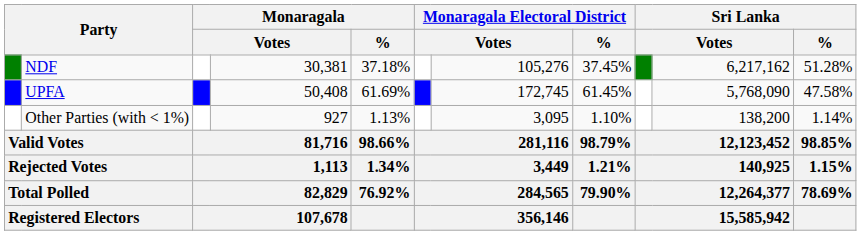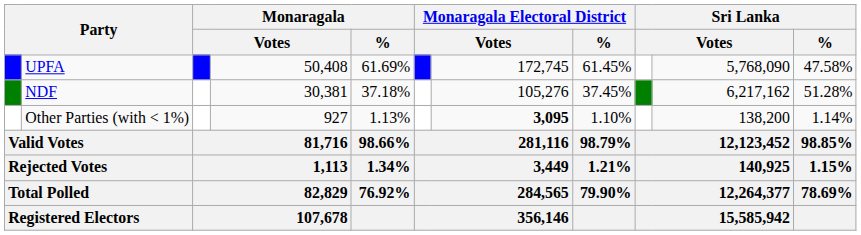 <table class="wikitable">
 <tr>
 <th colspan="2" width="144px"rowspan="2">Party</th>
 <th colspan="3" width="216px">Monaragala</th>
 <th colspan="3" width="216px"><a href='#'>Monaragala Electoral District</a></th>
 <th colspan="3" width="216px">Sri Lanka</th>
 </tr>
 <tr>
 <th colspan="2" width="144px">Votes</th>
 <th>%</th>
 <th colspan="2" width="144px">Votes</th>
 <th>%</th>
 <th colspan="2" width="144px">Votes</th>
 <th>%</th>
 </tr>
 <tr>
+<td style="background-color:blue;" width="10px"></td>
+<td style="text-align:left;"><a href='#'>UPFA</a></td>
+<td style="background-color:blue;" width="10px"></td>
+<td style="text-align:right;">50,408</td>
+<td style="text-align:right;">61.69%</td>
+<td style="background-color:blue;" width="10px"></td>
+<td style="text-align:right;">172,745</td>
+<td style="text-align:right;">61.45%</td>
+<td style="background-color:white;" width="10px"></td>
+<td style="text-align:right;">5,768,090</td>
+<td style="text-align:right;">47.58%</td>
+</tr>
+<tr>
 <td style="background-color:green;" width="10px"></td>
 <td style="text-align:left;"><a href='#'>NDF</a></td>
 <td style="background-color:white;" width="10px"></td>
 <td style="text-align:right;">30,381</td>
 <td style="text-align:right;">37.18%</td>
 <td style="background-color:white;" width="10px"></td>
 <td style="text-align:right;">105,276</td>
 <td style="text-align:right;">37.45%</td>
 <td style="background-color:green;" width="10px"></td>
 <td style="text-align:right;">6,217,162</td>
 <td style="text-align:right;">51.28%</td>
 </tr>
 <tr>
-<td style="background-color:blue;" width="10px"></td>
-<td style="text-align:left;"><a href='#'>UPFA</a></td>
-<td style="background-color:blue;" width="10px"></td>
-<td style="text-align:right;">50,408</td>
-<td style="text-align:right;">61.69%</td>
-<td style="background-color:blue;" width="10px"></td>
-<td style="text-align:right;">172,745</td>
-<td style="text-align:right;">61.45%</td>
-<td style="background-color:white;" width="10px"></td>
-<td style="text-align:right;">5,768,090</td>
-<td style="text-align:right;">47.58%</td>
-</tr>
-<tr>
 <td style="background-color:white;" width="10px"></td>
 <td style="text-align:left;">Other Parties (with < 1%)</td>
 <td style="background-color:white;" width="10px"></td>
 <td style="text-align:right;">927</td>
 <td style="text-align:right;">1.13%</td>
 <td style="background-color:white;" width="10px"></td>
-<td style="text-align:right;">3,095</td>
+<td style="text-align:right;"><strong>3,095</strong></td>
 <td style="text-align:right;">1.10%</td>
 <td style="background-color:white;" width="10px"></td>
 <td style="text-align:right;">138,200</td>
 <td style="text-align:right;">1.14%</td>
 </tr>
 <tr>
 <th colspan="2" width="144px"style="text-align:left;">Valid Votes</th>
 <th style="text-align:right;"colspan="2" width="144px">81,716</th>
 <th style="text-align:right;">98.66%</th>
 <th style="text-align:right;"colspan="2" width="144px">281,116</th>
 <th style="text-align:right;">98.79%</th>
 <th style="text-align:right;"colspan="2" width="144px">12,123,452</th>
 <th style="text-align:right;">98.85%</th>
 </tr>
 <tr>
 <th colspan="2" width="144px"style="text-align:left;">Rejected Votes</th>
 <th style="text-align:right;"colspan="2" width="144px">1,113</th>
 <th style="text-align:right;">1.34%</th>
 <th style="text-align:right;"colspan="2" width="144px">3,449</th>
 <th style="text-align:right;">1.21%</th>
 <th style="text-align:right;"colspan="2" width="144px">140,925</th>
 <th style="text-align:right;">1.15%</th>
 </tr>
 <tr>
 <th colspan="2" width="144px"style="text-align:left;">Total Polled</th>
 <th style="text-align:right;"colspan="2" width="144px">82,829</th>
 <th style="text-align:right;">76.92%</th>
 <th style="text-align:right;"colspan="2" width="144px">284,565</th>
 <th style="text-align:right;">79.90%</th>
 <th style="text-align:right;"colspan="2" width="144px">12,264,377</th>
 <th style="text-align:right;">78.69%</th>
 </tr>
 <tr>
 <th colspan="2" width="144px"style="text-align:left;">Registered Electors</th>
 <th style="text-align:right;"colspan="2" width="144px">107,678</th>
 <th></th>
 <th style="text-align:right;"colspan="2" width="144px">356,146</th>
 <th></th>
 <th style="text-align:right;"colspan="2" width="144px">15,585,942</th>
 <th></th>
 </tr>
 </table>
